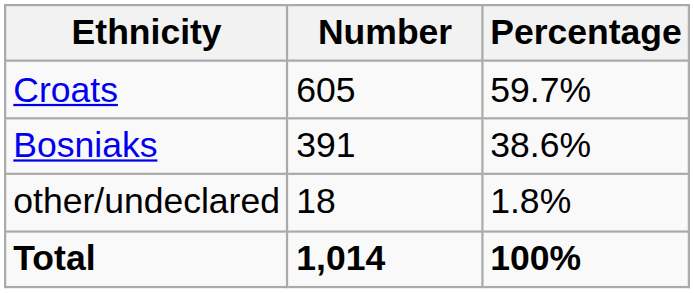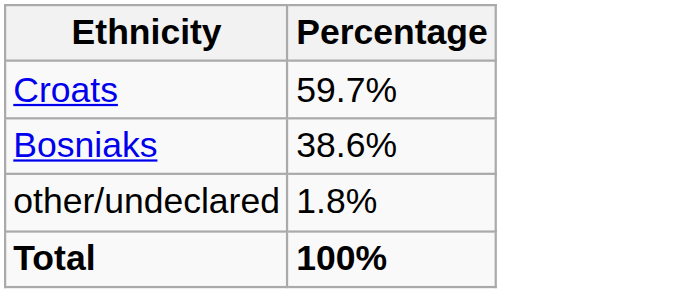 <table class="wikitable">
 <tr>
 <th width="100px">Ethnicity</th>
-<th width="80px">Number</th>
 <th width="80px">Percentage</th>
 </tr>
 <tr>
 <td><a href='#'>Croats</a></td>
-<td>605</td>
 <td>59.7%</td>
 </tr>
 <tr>
 <td><a href='#'>Bosniaks</a></td>
-<td>391</td>
 <td>38.6%</td>
 </tr>
 <tr>
 <td>other/undeclared</td>
-<td>18</td>
 <td>1.8%</td>
 </tr>
 <tr>
 <td><strong>Total</strong></td>
-<td><strong>1,014</strong></td>
 <td><strong>100%</strong></td>
 </tr>
 </table>
